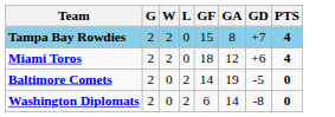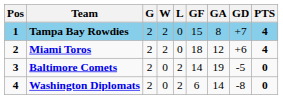 <table class="wikitable sortable">
 <tr>
+<th>Pos</th>
 <th>Team</th>
 <th>G</th>
 <th>W</th>
 <th>L</th>
 <th>GF</th>
 <th>GA</th>
 <th>GD</th>
 <th>PTS</th>
 </tr>
 <tr style="background:skyblue;">
+<td align=center><strong>1</strong></td>
 <td><strong>Tampa Bay Rowdies</strong></td>
 <td align=center>2</td>
 <td align=center>2</td>
 <td align=center>0</td>
 <td align=center>15</td>
 <td align=center>8</td>
 <td align=center>+7</td>
 <td align=center><strong>4</strong></td>
 </tr>
 <tr>
+<td align=center><strong>2</strong></td>
 <td><strong><a href='#'>Miami Toros</a></strong></td>
 <td align=center>2</td>
 <td align=center>2</td>
 <td align=center>0</td>
 <td align=center>18</td>
 <td align=center>12</td>
 <td align=center>+6</td>
 <td align=center><strong>4</strong></td>
 </tr>
 <tr>
+<td align=center><strong>3</strong></td>
 <td><strong><a href='#'>Baltimore Comets</a></strong></td>
 <td align=center>2</td>
 <td align=center>0</td>
 <td align=center>2</td>
 <td align=center>14</td>
 <td align=center>19</td>
 <td align=center>-5</td>
 <td align=center><strong>0</strong></td>
 </tr>
 <tr>
+<td align=center><strong>4</strong></td>
 <td><strong><a href='#'>Washington Diplomats</a></strong></td>
 <td align=center>2</td>
 <td align=center>0</td>
 <td align=center>2</td>
 <td align=center>6</td>
 <td align=center>14</td>
 <td align=center>-8</td>
 <td align=center><strong>0</strong></td>
 </tr>
 </table>
